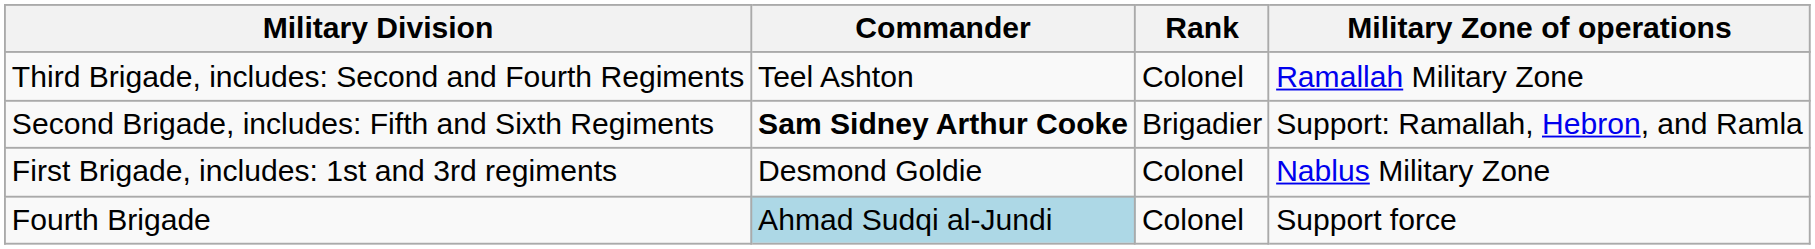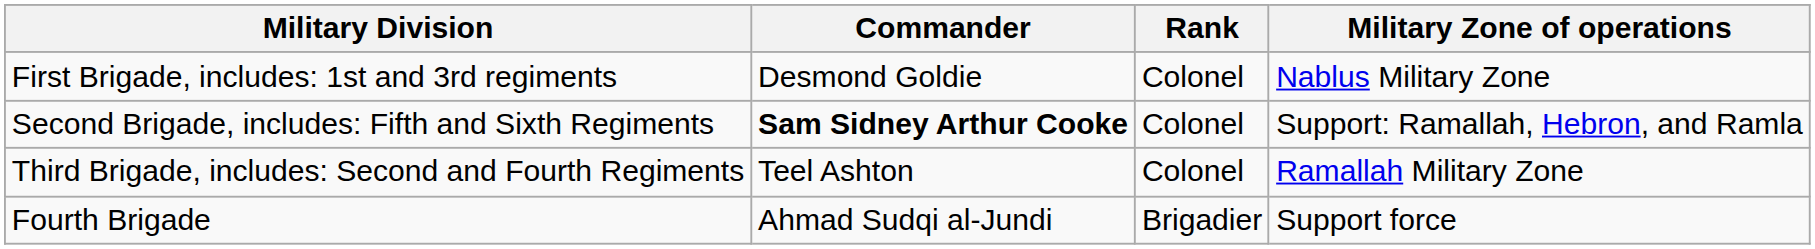 <table class="wikitable">
 <tr>
 <th>Military Division</th>
 <th>Commander</th>
 <th>Rank</th>
 <th>Military Zone of operations</th>
 </tr>
 <tr>
+<td>First Brigade, includes: 1st and 3rd regiments</td>
+<td>Desmond Goldie</td>
+<td>Colonel</td>
+<td><a href='#'>Nablus</a> Military Zone</td>
+</tr>
+<tr>
+<td>Second Brigade, includes: Fifth and Sixth Regiments</td>
+<td><strong>Sam Sidney Arthur Cooke</strong></td>
+<td>Colonel</td>
+<td>Support: Ramallah, <a href='#'>Hebron</a>, and Ramla</td>
+</tr>
+<tr>
 <td>Third Brigade, includes: Second and Fourth Regiments</td>
 <td>Teel Ashton</td>
 <td>Colonel</td>
 <td><a href='#'>Ramallah</a> Military Zone</td>
 </tr>
 <tr>
-<td>Second Brigade, includes: Fifth and Sixth Regiments</td>
-<td><strong>Sam Sidney Arthur Cooke</strong></td>
+<td>Fourth Brigade</td>
+<td>Ahmad Sudqi al-Jundi</td>
 <td>Brigadier</td>
-<td>Support: Ramallah, <a href='#'>Hebron</a>, and Ramla</td>
-</tr>
-<tr>
-<td>First Brigade, includes: 1st and 3rd regiments</td>
-<td>Desmond Goldie</td>
-<td>Colonel</td>
-<td><a href='#'>Nablus</a> Military Zone</td>
-</tr>
-<tr>
-<td>Fourth Brigade</td>
-<td style="background: lightblue;">Ahmad Sudqi al-Jundi</td>
-<td>Colonel</td>
 <td>Support force</td>
 </tr>
 </table>
